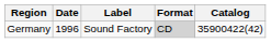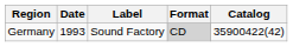 <table class="wikitable">
 <tr>
 <th>Region</th>
 <th>Date</th>
 <th>Label</th>
 <th>Format</th>
 <th>Catalog</th>
 </tr>
 <tr>
 <td>Germany</td>
-<td>1996</td>
+<td>1993</td>
 <td>Sound Factory</td>
 <td style="background: lightgrey;">CD</td>
 <td>35900422(42)</td>
 </tr>
 </table>
